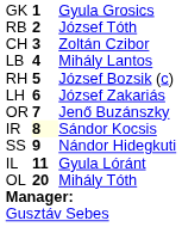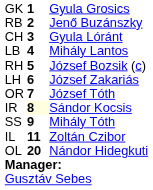 <table style="font-size:90%; margin:0.2em auto;" cellspacing="0" cellpadding="0">
 <tr>
 <th width="25"></th>
 <th width="25"></th>
 </tr>
 <tr>
 <td>GK</td>
 <td><strong>1</strong></td>
 <td><a href='#'>Gyula Grosics</a></td>
 </tr>
 <tr>
 <td>RB</td>
 <td><strong>2</strong></td>
-<td><a href='#'>József Tóth</a></td>
+<td><a href='#'>Jenő Buzánszky</a></td>
 </tr>
 <tr>
 <td>CH</td>
 <td><strong>3</strong></td>
-<td><a href='#'>Zoltán Czibor</a></td>
+<td><a href='#'>Gyula Lóránt</a></td>
 </tr>
 <tr>
 <td>LB</td>
 <td><strong>4</strong></td>
 <td><a href='#'>Mihály Lantos</a></td>
 </tr>
 <tr>
 <td>RH</td>
 <td><strong>5</strong></td>
 <td><a href='#'>József Bozsik</a> (<a href='#'>c</a>)</td>
 <td></td>
 </tr>
 <tr>
 <td>LH</td>
 <td><strong>6</strong></td>
 <td><a href='#'>József Zakariás</a></td>
 </tr>
 <tr>
 <td>OR</td>
 <td><strong>7</strong></td>
-<td><a href='#'>Jenő Buzánszky</a></td>
+<td><a href='#'>József Tóth</a></td>
 </tr>
 <tr>
 <td>IR</td>
 <td style="background: lightyellow;"><strong>8</strong></td>
 <td><a href='#'>Sándor Kocsis</a></td>
 </tr>
 <tr>
 <td>SS</td>
 <td><strong>9</strong></td>
-<td><a href='#'>Nándor Hidegkuti</a></td>
+<td><a href='#'>Mihály Tóth</a></td>
 </tr>
 <tr>
 <td>IL</td>
 <td><strong>11</strong></td>
-<td><a href='#'>Gyula Lóránt</a></td>
+<td><a href='#'>Zoltán Czibor</a></td>
 </tr>
 <tr>
 <td>OL</td>
 <td><strong>20</strong></td>
-<td><a href='#'>Mihály Tóth</a></td>
+<td><a href='#'>Nándor Hidegkuti</a></td>
 </tr>
 <tr>
 <td colspan=3><strong>Manager:</strong></td>
 </tr>
 <tr>
 <td colspan=4> <a href='#'>Gusztáv Sebes</a></td>
 </tr>
 </table>
